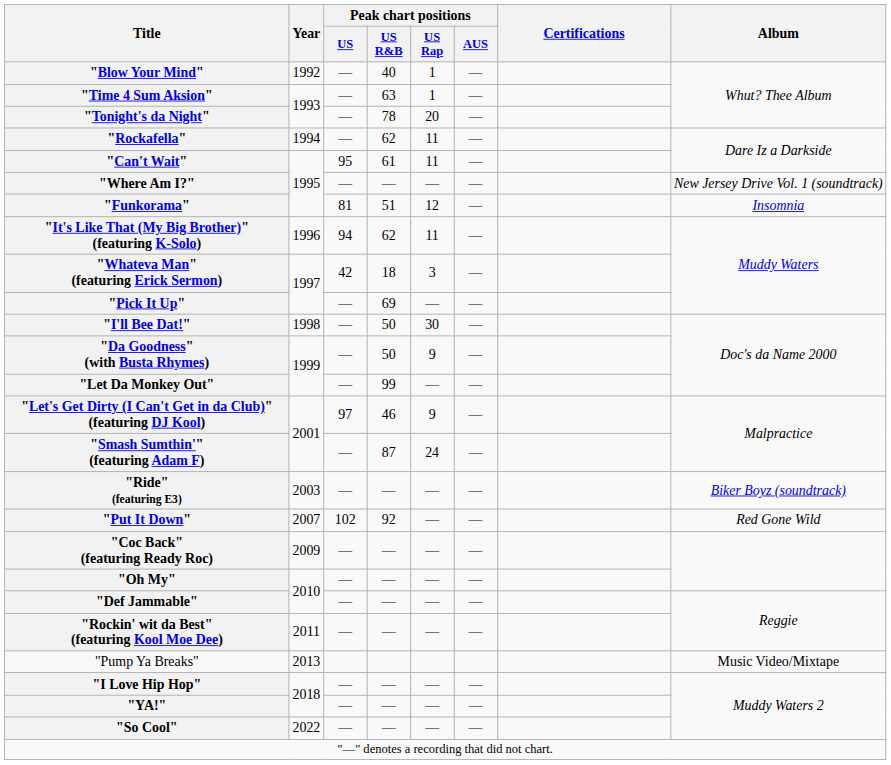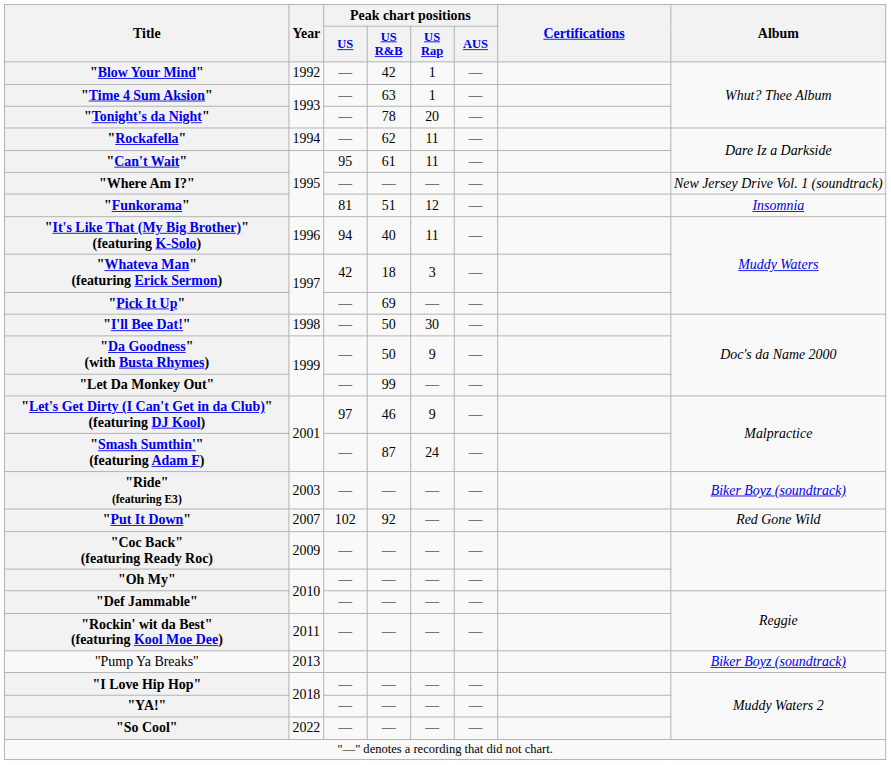 <table class="wikitable plainrowheaders" style="text-align:center;">
 <tr>
 <th scope="col" rowspan="2" style="width:20em;">Title</th>
 <th scope="col" rowspan="2">Year</th>
 <th scope="col" colspan="4">Peak chart positions</th>
 <th scope="col" rowspan="2" style="width:12em;"><a href='#'>Certifications</a></th>
 <th scope="col" rowspan="2">Album</th>
 </tr>
 <tr>
 <th style="width:3em;font-size:90%;"><a href='#'>US</a></th>
 <th style="width:3em;font-size:90%;"><a href='#'>US<br>R&B</a></th>
 <th style="width:3em;font-size:90%;"><a href='#'>US<br>Rap</a></th>
 <th style="width:3em;font-size:90%;"><a href='#'>AUS</a><br></th>
 </tr>
 <tr>
 <th scope="row">"<a href='#'>Blow Your Mind</a>"</th>
 <td>1992</td>
 <td>—</td>
-<td>40</td>
+<td>42</td>
 <td>1</td>
 <td>—</td>
 <td></td>
 <td rowspan="3"><em>Whut? Thee Album</em></td>
 </tr>
 <tr>
 <th scope="row">"<a href='#'>Time 4 Sum Aksion</a>"</th>
 <td rowspan="2">1993</td>
 <td>—</td>
 <td>63</td>
 <td>1</td>
 <td>—</td>
 <td></td>
 </tr>
 <tr>
 <th scope="row">"<a href='#'>Tonight's da Night</a>"</th>
 <td>—</td>
 <td>78</td>
 <td>20</td>
 <td>—</td>
 <td></td>
 </tr>
 <tr>
 <th scope="row">"<a href='#'>Rockafella</a>"</th>
 <td>1994</td>
 <td>—</td>
 <td>62</td>
 <td>11</td>
 <td>—</td>
 <td></td>
 <td rowspan="2"><em>Dare Iz a Darkside</em></td>
 </tr>
 <tr>
 <th scope="row">"<a href='#'>Can't Wait</a>"</th>
 <td rowspan="3">1995</td>
 <td>95</td>
 <td>61</td>
 <td>11</td>
 <td>—</td>
 <td></td>
 </tr>
 <tr>
 <th scope="row">"Where Am I?"</th>
 <td>—</td>
 <td>—</td>
 <td>—</td>
 <td>—</td>
 <td></td>
 <td><em>New Jersey Drive Vol. 1 (soundtrack)</em></td>
 </tr>
 <tr>
 <th scope="row">"<a href='#'>Funkorama</a>"</th>
 <td>81</td>
 <td>51</td>
 <td>12</td>
 <td>—</td>
 <td></td>
 <td><em><a href='#'>Insomnia</a></em></td>
 </tr>
 <tr>
 <th scope="row">"<a href='#'>It's Like That (My Big Brother)</a>"<br><span>(featuring <a href='#'>K-Solo</a>)</span></th>
 <td>1996</td>
 <td>94</td>
-<td>62</td>
+<td>40</td>
 <td>11</td>
 <td>—</td>
 <td></td>
 <td rowspan="3"><em><a href='#'>Muddy Waters</a></em></td>
 </tr>
 <tr>
 <th scope="row">"<a href='#'>Whateva Man</a>"<br><span>(featuring <a href='#'>Erick Sermon</a>)</span></th>
 <td rowspan="2">1997</td>
 <td>42</td>
 <td>18</td>
 <td>3</td>
 <td>—</td>
 <td></td>
 </tr>
 <tr>
 <th scope="row">"<a href='#'>Pick It Up</a>"</th>
 <td>—</td>
 <td>69</td>
 <td>—</td>
 <td>—</td>
 <td></td>
 </tr>
 <tr>
 <th scope="row">"<a href='#'>I'll Bee Dat!</a>"</th>
 <td>1998</td>
 <td>—</td>
 <td>50</td>
 <td>30</td>
 <td>—</td>
 <td></td>
 <td rowspan="3"><em>Doc's da Name 2000</em></td>
 </tr>
 <tr>
 <th scope="row">"<a href='#'>Da Goodness</a>"<br><span>(with <a href='#'>Busta Rhymes</a>)</span></th>
 <td rowspan="2">1999</td>
 <td>—</td>
 <td>50</td>
 <td>9</td>
 <td>—</td>
 <td></td>
 </tr>
 <tr>
 <th scope="row">"Let Da Monkey Out"</th>
 <td>—</td>
 <td>99</td>
 <td>—</td>
 <td>—</td>
 <td></td>
 </tr>
 <tr>
 <th scope="row">"<a href='#'>Let's Get Dirty (I Can't Get in da Club)</a>"<br><span>(featuring <a href='#'>DJ Kool</a>)</span></th>
 <td rowspan="2">2001</td>
 <td>97</td>
 <td>46</td>
 <td>9</td>
 <td>—</td>
 <td></td>
 <td rowspan="2"><em>Malpractice</em></td>
 </tr>
 <tr>
 <th scope="row">"<a href='#'>Smash Sumthin'</a>"<br><span>(featuring <a href='#'>Adam F</a>)</span></th>
 <td>—</td>
 <td>87</td>
 <td>24</td>
 <td>—</td>
 <td></td>
 </tr>
 <tr>
 <th scope="row">"Ride"<br><small>(featuring E3)</small></th>
 <td>2003</td>
 <td>—</td>
 <td>—</td>
 <td>—</td>
 <td>—</td>
 <td></td>
 <td><em><a href='#'>Biker Boyz (soundtrack)</a></em></td>
 </tr>
 <tr>
 <th scope="row">"<a href='#'>Put It Down</a>"</th>
 <td>2007</td>
 <td>102</td>
 <td>92</td>
 <td>—</td>
 <td>—</td>
 <td></td>
 <td><em>Red Gone Wild</em></td>
 </tr>
 <tr>
 <th scope="row">"Coc Back"<br><span>(featuring Ready Roc)</span></th>
 <td>2009</td>
 <td>—</td>
 <td>—</td>
 <td>—</td>
 <td>—</td>
 <td></td>
 <td rowspan="2"></td>
 </tr>
 <tr>
 <th scope="row">"Oh My"</th>
 <td rowspan="2">2010</td>
 <td>—</td>
 <td>—</td>
 <td>—</td>
 <td>—</td>
 <td></td>
 </tr>
 <tr>
 <th scope="row">"Def Jammable"</th>
 <td>—</td>
 <td>—</td>
 <td>—</td>
 <td>—</td>
 <td></td>
 <td rowspan="2"><em>Reggie</em></td>
 </tr>
 <tr>
 <th scope="row">"Rockin' wit da Best"<br><span>(featuring <a href='#'>Kool Moe Dee</a>)</span></th>
 <td>2011</td>
 <td>—</td>
 <td>—</td>
 <td>—</td>
 <td>—</td>
 <td></td>
 </tr>
 <tr>
 <td>"Pump Ya Breaks" </td>
 <td>2013</td>
 <td></td>
 <td></td>
 <td></td>
 <td></td>
 <td></td>
-<td>Music Video/Mixtape</td>
+<td><em><a href='#'>Biker Boyz (soundtrack)</a></em></td>
 </tr>
 <tr>
 <th scope="row">"I Love Hip Hop"</th>
 <td rowspan="2">2018</td>
 <td>—</td>
 <td>—</td>
 <td>—</td>
 <td>—</td>
 <td></td>
 <td rowspan="3"><em>Muddy Waters 2</em></td>
 </tr>
 <tr>
 <th scope="row">"YA!"</th>
 <td>—</td>
 <td>—</td>
 <td>—</td>
 <td>—</td>
 <td></td>
 </tr>
 <tr>
 <th scope="row">"So Cool"</th>
 <td>2022</td>
 <td>—</td>
 <td>—</td>
 <td>—</td>
 <td>—</td>
 <td></td>
 </tr>
 <tr>
 <td colspan="14" style="font-size:90%">"—" denotes a recording that did not chart.</td>
 </tr>
 </table>
